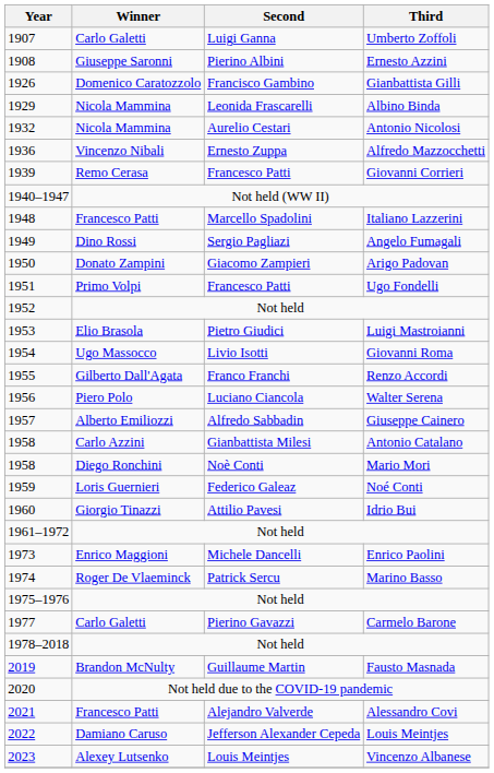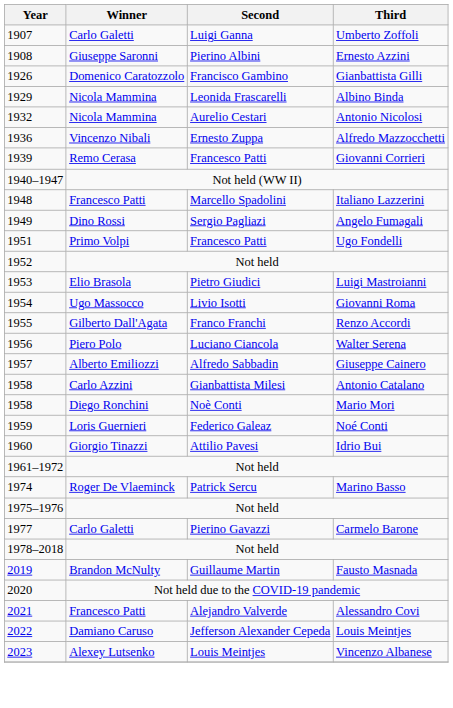 <table class="wikitable" style="font-size:95%">
 <tr>
 <th>Year</th>
 <th>Winner</th>
 <th>Second</th>
 <th>Third</th>
 </tr>
 <tr>
 <td>1907</td>
 <td> <a href='#'>Carlo Galetti</a></td>
 <td> <a href='#'>Luigi Ganna</a></td>
 <td> <a href='#'>Umberto Zoffoli</a></td>
 </tr>
 <tr>
 <td>1908</td>
 <td> <a href='#'>Giuseppe Saronni</a></td>
 <td> <a href='#'>Pierino Albini</a></td>
 <td> <a href='#'>Ernesto Azzini</a></td>
 </tr>
 <tr>
 <td>1926</td>
 <td> <a href='#'>Domenico Caratozzolo</a></td>
 <td> <a href='#'>Francisco Gambino</a></td>
 <td> <a href='#'>Gianbattista Gilli</a></td>
 </tr>
 <tr>
 <td>1929</td>
 <td> <a href='#'>Nicola Mammina</a></td>
 <td> <a href='#'>Leonida Frascarelli</a></td>
 <td> <a href='#'>Albino Binda</a></td>
 </tr>
 <tr>
 <td>1932</td>
 <td> <a href='#'>Nicola Mammina</a></td>
 <td> <a href='#'>Aurelio Cestari</a></td>
 <td> <a href='#'>Antonio Nicolosi</a></td>
 </tr>
 <tr>
 <td>1936</td>
 <td> <a href='#'>Vincenzo Nibali</a></td>
 <td> <a href='#'>Ernesto Zuppa</a></td>
 <td> <a href='#'>Alfredo Mazzocchetti</a></td>
 </tr>
 <tr>
 <td>1939</td>
 <td> <a href='#'>Remo Cerasa</a></td>
 <td> <a href='#'>Francesco Patti</a></td>
 <td> <a href='#'>Giovanni Corrieri</a></td>
 </tr>
 <tr>
 <td>1940–1947</td>
 <td colspan="3" align="center">Not held (WW II)</td>
 </tr>
 <tr>
 <td>1948</td>
 <td> <a href='#'>Francesco Patti</a></td>
 <td> <a href='#'>Marcello Spadolini</a></td>
 <td> <a href='#'>Italiano Lazzerini</a></td>
 </tr>
 <tr>
 <td>1949</td>
 <td> <a href='#'>Dino Rossi</a></td>
 <td> <a href='#'>Sergio Pagliazi</a></td>
 <td> <a href='#'>Angelo Fumagali</a></td>
-</tr>
-<tr>
-<td>1950</td>
-<td> <a href='#'>Donato Zampini</a></td>
-<td> <a href='#'>Giacomo Zampieri</a></td>
-<td> <a href='#'>Arigo Padovan</a></td>
 </tr>
 <tr>
 <td>1951</td>
 <td> <a href='#'>Primo Volpi</a></td>
 <td> <a href='#'>Francesco Patti</a></td>
 <td> <a href='#'>Ugo Fondelli</a></td>
 </tr>
 <tr>
 <td>1952</td>
 <td colspan="3" align="center">Not held</td>
 </tr>
 <tr>
 <td>1953</td>
 <td> <a href='#'>Elio Brasola</a></td>
 <td> <a href='#'>Pietro Giudici</a></td>
 <td> <a href='#'>Luigi Mastroianni</a></td>
 </tr>
 <tr>
 <td>1954</td>
 <td> <a href='#'>Ugo Massocco</a></td>
 <td> <a href='#'>Livio Isotti</a></td>
 <td> <a href='#'>Giovanni Roma</a></td>
 </tr>
 <tr>
 <td>1955</td>
 <td> <a href='#'>Gilberto Dall'Agata</a></td>
 <td> <a href='#'>Franco Franchi</a></td>
 <td> <a href='#'>Renzo Accordi</a></td>
 </tr>
 <tr>
 <td>1956</td>
 <td> <a href='#'>Piero Polo</a></td>
 <td> <a href='#'>Luciano Ciancola</a></td>
 <td> <a href='#'>Walter Serena</a></td>
 </tr>
 <tr>
 <td>1957</td>
 <td> <a href='#'>Alberto Emiliozzi</a></td>
 <td> <a href='#'>Alfredo Sabbadin</a></td>
 <td> <a href='#'>Giuseppe Cainero</a></td>
 </tr>
 <tr>
 <td>1958</td>
 <td> <a href='#'>Carlo Azzini</a></td>
 <td> <a href='#'>Gianbattista Milesi</a></td>
 <td> <a href='#'>Antonio Catalano</a></td>
 </tr>
 <tr>
 <td>1958</td>
 <td> <a href='#'>Diego Ronchini</a></td>
 <td> <a href='#'>Noè Conti</a></td>
 <td> <a href='#'>Mario Mori</a></td>
 </tr>
 <tr>
 <td>1959</td>
 <td> <a href='#'>Loris Guernieri</a></td>
 <td> <a href='#'>Federico Galeaz</a></td>
 <td> <a href='#'>Noé Conti</a></td>
 </tr>
 <tr>
 <td>1960</td>
 <td> <a href='#'>Giorgio Tinazzi</a></td>
 <td> <a href='#'>Attilio Pavesi</a></td>
 <td> <a href='#'>Idrio Bui</a></td>
 </tr>
 <tr>
 <td>1961–1972</td>
 <td colspan="3" align="center">Not held</td>
 </tr>
 <tr>
-<td>1973</td>
-<td> <a href='#'>Enrico Maggioni</a></td>
-<td> <a href='#'>Michele Dancelli</a></td>
-<td> <a href='#'>Enrico Paolini</a></td>
-</tr>
-<tr>
 <td>1974</td>
 <td> <a href='#'>Roger De Vlaeminck</a></td>
 <td> <a href='#'>Patrick Sercu</a></td>
 <td> <a href='#'>Marino Basso</a></td>
 </tr>
 <tr>
 <td>1975–1976</td>
 <td colspan="3" align="center">Not held</td>
 </tr>
 <tr>
 <td>1977</td>
 <td> <a href='#'>Carlo Galetti</a></td>
 <td> <a href='#'>Pierino Gavazzi</a></td>
 <td> <a href='#'>Carmelo Barone</a></td>
 </tr>
 <tr>
 <td>1978–2018</td>
 <td colspan="3" align="center">Not held</td>
 </tr>
 <tr>
 <td><a href='#'>2019</a></td>
 <td> <a href='#'>Brandon McNulty</a></td>
 <td> <a href='#'>Guillaume Martin</a></td>
 <td> <a href='#'>Fausto Masnada</a></td>
 </tr>
 <tr>
 <td>2020</td>
 <td colspan="3" align="center">Not held due to the <a href='#'>COVID-19 pandemic</a></td>
 </tr>
 <tr>
 <td><a href='#'>2021</a></td>
 <td> <a href='#'>Francesco Patti</a></td>
 <td> <a href='#'>Alejandro Valverde</a></td>
 <td> <a href='#'>Alessandro Covi</a></td>
 </tr>
 <tr>
 <td><a href='#'>2022</a></td>
 <td> <a href='#'>Damiano Caruso</a></td>
 <td> <a href='#'>Jefferson Alexander Cepeda</a></td>
 <td> <a href='#'>Louis Meintjes</a></td>
 </tr>
 <tr>
 <td><a href='#'>2023</a></td>
 <td> <a href='#'>Alexey Lutsenko</a></td>
 <td> <a href='#'>Louis Meintjes</a></td>
 <td> <a href='#'>Vincenzo Albanese</a></td>
 </tr>
 <tr>
 </tr>
 </table>
